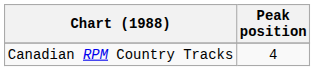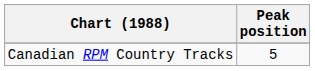 <table class="wikitable">
 <tr>
 <th align="left">Chart (1988)</th>
 <th align="center">Peak<br>position</th>
 </tr>
 <tr>
 </tr>
 <tr>
 <td align="left">Canadian <em><a href='#'>RPM</a></em> Country Tracks</td>
-<td align="center">4</td>
+<td align="center">5</td>
 </tr>
 </table>
